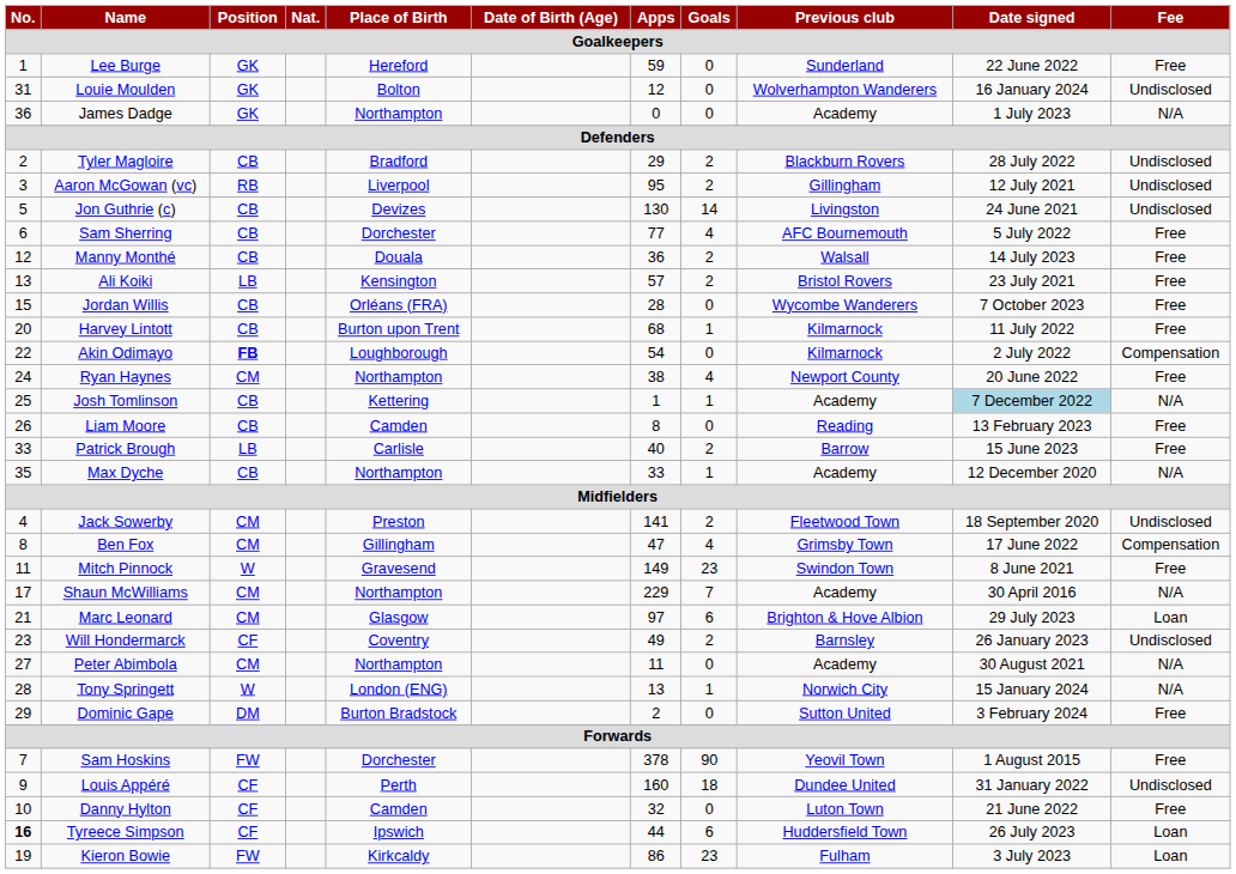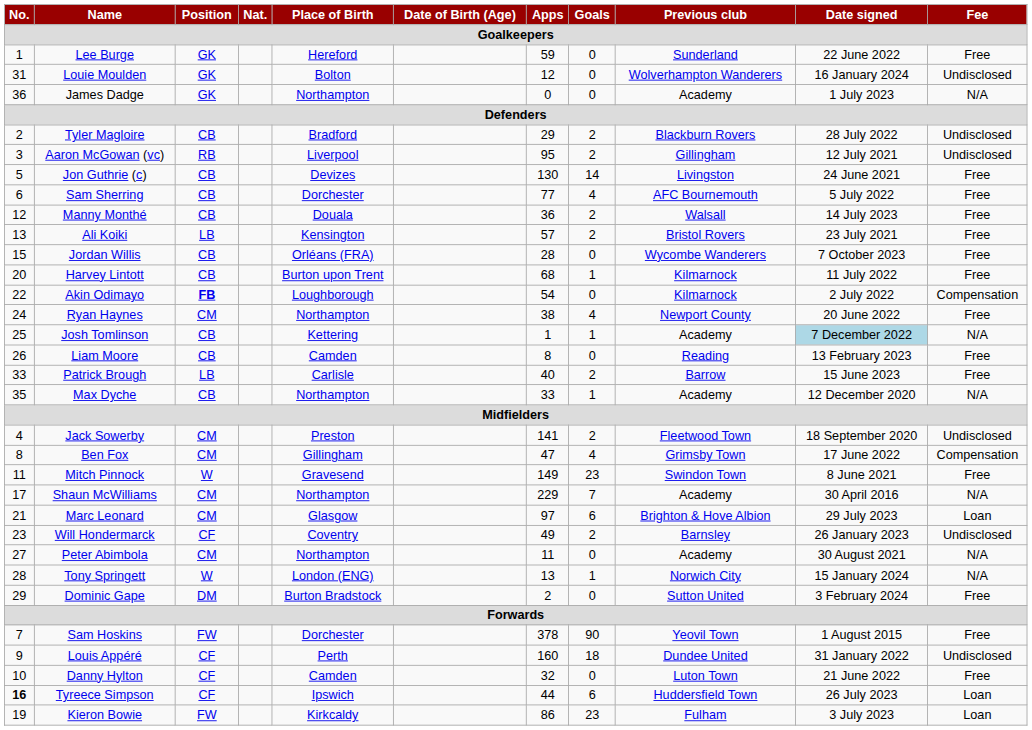 <table class="wikitable" style="text-align:center; font-size:90%; width:92%;">
 <tr>
 <th style="background:#900; color:#FFF; text-align:center;">No.</th>
 <th style="background:#900; color:#FFF; text-align:center;">Name</th>
 <th style="background:#900; color:#FFF; text-align:center;">Position</th>
 <th style="background:#900; color:#FFF; text-align:center;">Nat.</th>
 <th style="background:#900; color:#FFF; text-align:center;">Place of Birth</th>
 <th style="background:#900; color:#FFF; text-align:center;">Date of Birth (Age)</th>
 <th style="background:#900; color:#FFF; text-align:center;">Apps</th>
 <th style="background:#900; color:#FFF; text-align:center;">Goals</th>
 <th style="background:#900; color:#FFF; text-align:center;">Previous club</th>
 <th style="background:#900; color:#FFF; text-align:center;">Date signed</th>
 <th style="background:#900; color:#FFF; text-align:center;">Fee</th>
 </tr>
 <tr>
 <th colspan="13" style="background:#dcdcdc; text-align:center;">Goalkeepers</th>
 </tr>
 <tr>
 <td>1</td>
 <td><a href='#'>Lee Burge</a></td>
 <td><a href='#'>GK</a></td>
 <td></td>
 <td><a href='#'>Hereford</a></td>
 <td></td>
 <td>59</td>
 <td>0</td>
 <td><a href='#'>Sunderland</a></td>
 <td>22 June 2022</td>
 <td>Free</td>
 </tr>
 <tr>
 <td>31</td>
 <td><a href='#'>Louie Moulden</a></td>
 <td><a href='#'>GK</a></td>
 <td></td>
 <td><a href='#'>Bolton</a></td>
 <td></td>
 <td>12</td>
 <td>0</td>
 <td><a href='#'>Wolverhampton Wanderers</a></td>
 <td>16 January 2024</td>
 <td>Undisclosed</td>
 </tr>
 <tr>
 <td>36</td>
 <td>James Dadge</td>
 <td><a href='#'>GK</a></td>
 <td></td>
 <td><a href='#'>Northampton</a></td>
 <td></td>
 <td>0</td>
 <td>0</td>
 <td>Academy</td>
 <td>1 July 2023</td>
 <td>N/A</td>
 </tr>
 <tr>
 <th colspan="13" style="background:#dcdcdc; text-align:center;">Defenders</th>
 </tr>
 <tr>
 <td>2</td>
 <td><a href='#'>Tyler Magloire</a></td>
 <td><a href='#'>CB</a></td>
 <td></td>
 <td><a href='#'>Bradford</a></td>
 <td></td>
 <td>29</td>
 <td>2</td>
 <td><a href='#'>Blackburn Rovers</a></td>
 <td>28 July 2022</td>
 <td>Undisclosed</td>
 </tr>
 <tr>
 <td>3</td>
 <td><a href='#'>Aaron McGowan</a> (<a href='#'>vc</a>)</td>
 <td><a href='#'>RB</a></td>
 <td></td>
 <td><a href='#'>Liverpool</a></td>
 <td></td>
 <td>95</td>
 <td>2</td>
 <td><a href='#'>Gillingham</a></td>
 <td>12 July 2021</td>
 <td>Undisclosed</td>
 </tr>
 <tr>
 <td>5</td>
 <td><a href='#'>Jon Guthrie</a> (<a href='#'>c</a>)</td>
 <td><a href='#'>CB</a></td>
 <td></td>
 <td><a href='#'>Devizes</a></td>
 <td></td>
 <td>130</td>
 <td>14</td>
 <td><a href='#'>Livingston</a></td>
 <td>24 June 2021</td>
-<td>Undisclosed</td>
+<td>Free</td>
 </tr>
 <tr>
 <td>6</td>
 <td><a href='#'>Sam Sherring</a></td>
 <td><a href='#'>CB</a></td>
 <td></td>
 <td><a href='#'>Dorchester</a></td>
 <td></td>
 <td>77</td>
 <td>4</td>
 <td><a href='#'>AFC Bournemouth</a></td>
 <td>5 July 2022</td>
 <td>Free</td>
 </tr>
 <tr>
 <td>12</td>
 <td><a href='#'>Manny Monthé</a></td>
 <td><a href='#'>CB</a></td>
 <td></td>
 <td><a href='#'>Douala</a></td>
 <td></td>
 <td>36</td>
 <td>2</td>
 <td><a href='#'>Walsall</a></td>
 <td>14 July 2023</td>
 <td>Free</td>
 </tr>
 <tr>
 <td>13</td>
 <td><a href='#'>Ali Koiki</a></td>
 <td><a href='#'>LB</a></td>
 <td></td>
 <td><a href='#'>Kensington</a></td>
 <td></td>
 <td>57</td>
 <td>2</td>
 <td><a href='#'>Bristol Rovers</a></td>
 <td>23 July 2021</td>
 <td>Free</td>
 </tr>
 <tr>
 <td>15</td>
 <td><a href='#'>Jordan Willis</a></td>
 <td><a href='#'>CB</a></td>
 <td></td>
 <td><a href='#'>Orléans (FRA)</a></td>
 <td></td>
 <td>28</td>
 <td>0</td>
 <td><a href='#'>Wycombe Wanderers</a></td>
 <td>7 October 2023</td>
 <td>Free</td>
 </tr>
 <tr>
 <td>20</td>
 <td><a href='#'>Harvey Lintott</a></td>
 <td><a href='#'>CB</a></td>
 <td></td>
 <td><a href='#'>Burton upon Trent</a></td>
 <td></td>
 <td>68</td>
 <td>1</td>
 <td><a href='#'>Kilmarnock</a></td>
 <td>11 July 2022</td>
 <td>Free</td>
 </tr>
 <tr>
 <td>22</td>
 <td><a href='#'>Akin Odimayo</a></td>
 <td><strong><a href='#'>FB</a></strong></td>
 <td></td>
 <td><a href='#'>Loughborough</a></td>
 <td></td>
 <td>54</td>
 <td>0</td>
 <td><a href='#'>Kilmarnock</a></td>
 <td>2 July 2022</td>
 <td>Compensation</td>
 </tr>
 <tr>
 <td>24</td>
 <td><a href='#'>Ryan Haynes</a></td>
 <td><a href='#'>CM</a></td>
 <td></td>
 <td><a href='#'>Northampton</a></td>
 <td></td>
 <td>38</td>
 <td>4</td>
 <td><a href='#'>Newport County</a></td>
 <td>20 June 2022</td>
 <td>Free</td>
 </tr>
 <tr>
 <td>25</td>
 <td><a href='#'>Josh Tomlinson</a></td>
 <td><a href='#'>CB</a></td>
 <td></td>
 <td><a href='#'>Kettering</a></td>
 <td></td>
 <td>1</td>
 <td>1</td>
 <td>Academy</td>
 <td style="background: lightblue;">7 December 2022</td>
 <td>N/A</td>
 </tr>
 <tr>
 <td>26</td>
 <td><a href='#'>Liam Moore</a></td>
 <td><a href='#'>CB</a></td>
 <td></td>
 <td><a href='#'>Camden</a></td>
 <td></td>
 <td>8</td>
 <td>0</td>
 <td><a href='#'>Reading</a></td>
 <td>13 February 2023</td>
 <td>Free</td>
 </tr>
 <tr>
 <td>33</td>
 <td><a href='#'>Patrick Brough</a></td>
 <td><a href='#'>LB</a></td>
 <td></td>
 <td><a href='#'>Carlisle</a></td>
 <td></td>
 <td>40</td>
 <td>2</td>
 <td><a href='#'>Barrow</a></td>
 <td>15 June 2023</td>
 <td>Free</td>
 </tr>
 <tr>
 <td>35</td>
 <td><a href='#'>Max Dyche</a></td>
 <td><a href='#'>CB</a></td>
 <td></td>
 <td><a href='#'>Northampton</a></td>
 <td></td>
 <td>33</td>
 <td>1</td>
 <td>Academy</td>
 <td>12 December 2020</td>
 <td>N/A</td>
 </tr>
 <tr>
 <th colspan="13" style="background:#dcdcdc; text-align:center;">Midfielders</th>
 </tr>
 <tr>
 <td>4</td>
 <td><a href='#'>Jack Sowerby</a></td>
 <td><a href='#'>CM</a></td>
 <td></td>
 <td><a href='#'>Preston</a></td>
 <td></td>
 <td>141</td>
 <td>2</td>
 <td><a href='#'>Fleetwood Town</a></td>
 <td>18 September 2020</td>
 <td>Undisclosed</td>
 </tr>
 <tr>
 <td>8</td>
 <td><a href='#'>Ben Fox</a></td>
 <td><a href='#'>CM</a></td>
 <td></td>
 <td><a href='#'>Gillingham</a></td>
 <td></td>
 <td>47</td>
 <td>4</td>
 <td><a href='#'>Grimsby Town</a></td>
 <td>17 June 2022</td>
 <td>Compensation</td>
 </tr>
 <tr>
 <td>11</td>
 <td><a href='#'>Mitch Pinnock</a></td>
 <td><a href='#'>W</a></td>
 <td></td>
 <td><a href='#'>Gravesend</a></td>
 <td></td>
 <td>149</td>
 <td>23</td>
 <td><a href='#'>Swindon Town</a></td>
 <td>8 June 2021</td>
 <td>Free</td>
 </tr>
 <tr>
 <td>17</td>
 <td><a href='#'>Shaun McWilliams</a></td>
 <td><a href='#'>CM</a></td>
 <td></td>
 <td><a href='#'>Northampton</a></td>
 <td></td>
 <td>229</td>
 <td>7</td>
 <td>Academy</td>
 <td>30 April 2016</td>
 <td>N/A</td>
 </tr>
 <tr>
 <td>21</td>
 <td><a href='#'>Marc Leonard</a></td>
 <td><a href='#'>CM</a></td>
 <td></td>
 <td><a href='#'>Glasgow</a></td>
 <td></td>
 <td>97</td>
 <td>6</td>
 <td><a href='#'>Brighton & Hove Albion</a></td>
 <td>29 July 2023</td>
 <td>Loan</td>
 </tr>
 <tr>
 <td>23</td>
 <td><a href='#'>Will Hondermarck</a></td>
 <td><a href='#'>CF</a></td>
 <td></td>
 <td><a href='#'>Coventry</a></td>
 <td></td>
 <td>49</td>
 <td>2</td>
 <td><a href='#'>Barnsley</a></td>
 <td>26 January 2023</td>
 <td>Undisclosed</td>
 </tr>
 <tr>
 <td>27</td>
 <td><a href='#'>Peter Abimbola</a></td>
 <td><a href='#'>CM</a></td>
 <td></td>
 <td><a href='#'>Northampton</a></td>
 <td></td>
 <td>11</td>
 <td>0</td>
 <td>Academy</td>
 <td>30 August 2021</td>
 <td>N/A</td>
 </tr>
 <tr>
 <td>28</td>
 <td><a href='#'>Tony Springett</a></td>
 <td><a href='#'>W</a></td>
 <td></td>
 <td><a href='#'>London (ENG)</a></td>
 <td></td>
 <td>13</td>
 <td>1</td>
 <td><a href='#'>Norwich City</a></td>
 <td>15 January 2024</td>
 <td>N/A</td>
 </tr>
 <tr>
 <td>29</td>
 <td><a href='#'>Dominic Gape</a></td>
 <td><a href='#'>DM</a></td>
 <td></td>
 <td><a href='#'>Burton Bradstock</a></td>
 <td></td>
 <td>2</td>
 <td>0</td>
 <td><a href='#'>Sutton United</a></td>
 <td>3 February 2024</td>
 <td>Free</td>
 </tr>
 <tr>
 <th colspan="13" style="background:#dcdcdc; text-align:center;">Forwards</th>
 </tr>
 <tr>
 <td>7</td>
 <td><a href='#'>Sam Hoskins</a></td>
 <td><a href='#'>FW</a></td>
 <td></td>
 <td><a href='#'>Dorchester</a></td>
 <td></td>
 <td>378</td>
 <td>90</td>
 <td><a href='#'>Yeovil Town</a></td>
 <td>1 August 2015</td>
 <td>Free</td>
 </tr>
 <tr>
 <td>9</td>
 <td><a href='#'>Louis Appéré</a></td>
 <td><a href='#'>CF</a></td>
 <td></td>
 <td><a href='#'>Perth</a></td>
 <td></td>
 <td>160</td>
 <td>18</td>
 <td><a href='#'>Dundee United</a></td>
 <td>31 January 2022</td>
 <td>Undisclosed</td>
 </tr>
 <tr>
 <td>10</td>
 <td><a href='#'>Danny Hylton</a></td>
 <td><a href='#'>CF</a></td>
 <td></td>
 <td><a href='#'>Camden</a></td>
 <td></td>
 <td>32</td>
 <td>0</td>
 <td><a href='#'>Luton Town</a></td>
 <td>21 June 2022</td>
 <td>Free</td>
 </tr>
 <tr>
 <td><strong>16</strong></td>
 <td><a href='#'>Tyreece Simpson</a></td>
 <td><a href='#'>CF</a></td>
 <td></td>
 <td><a href='#'>Ipswich</a></td>
 <td></td>
 <td>44</td>
 <td>6</td>
 <td><a href='#'>Huddersfield Town</a></td>
 <td>26 July 2023</td>
 <td>Loan</td>
 </tr>
 <tr>
 <td>19</td>
 <td><a href='#'>Kieron Bowie</a></td>
 <td><a href='#'>FW</a></td>
 <td></td>
 <td><a href='#'>Kirkcaldy</a></td>
 <td></td>
 <td>86</td>
 <td>23</td>
 <td><a href='#'>Fulham</a></td>
 <td>3 July 2023</td>
 <td>Loan</td>
 </tr>
 </table>
